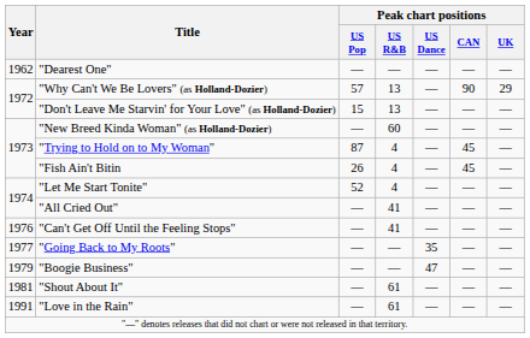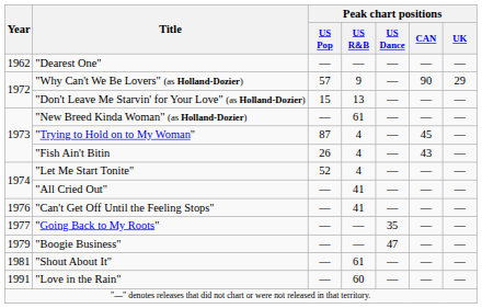 <table class="wikitable">
 <tr>
 <th scope="col" rowspan="2">Year</th>
 <th scope="col" rowspan="2">Title</th>
 <th scope="col" colspan="5">Peak chart positions</th>
 </tr>
 <tr>
 <th style="width:40px;"><small><a href='#'>US Pop</a></small><br></th>
 <th style="width:40px;"><small><a href='#'>US R&B</a></small><br></th>
 <th style="width:40px;"><small><a href='#'>US Dance</a></small><br></th>
 <th style="width:40px;"><small><a href='#'>CAN</a><br></small></th>
 <th style="width:40px;"><small><a href='#'>UK</a></small><br></th>
 </tr>
 <tr>
 <td rowspan="1">1962</td>
 <td>"Dearest One"</td>
 <td align=center>―</td>
 <td align=center>―</td>
 <td align=center>―</td>
 <td align=center>―</td>
 <td align=center>―</td>
 </tr>
 <tr>
 <td rowspan="2">1972</td>
 <td>"Why Can't We Be Lovers" <small>(as <strong>Holland-Dozier</strong>)</small></td>
 <td align=center>57</td>
-<td align=center>13</td>
+<td align=center>9</td>
 <td align=center>―</td>
 <td align=center>90</td>
 <td align=center>29</td>
 </tr>
 <tr>
 <td>"Don't Leave Me Starvin' for Your Love" <small>(as <strong>Holland-Dozier</strong>)</small></td>
 <td align=center>15</td>
 <td align=center>13</td>
 <td align=center>―</td>
 <td align=center>―</td>
 <td align=center>―</td>
 </tr>
 <tr>
 <td rowspan="3">1973</td>
 <td>"New Breed Kinda Woman" <small>(as <strong>Holland-Dozier</strong>)</small></td>
 <td align=center>―</td>
-<td align=center>60</td>
+<td align=center>61</td>
 <td align=center>―</td>
 <td align=center>―</td>
 <td align=center>―</td>
 </tr>
 <tr>
 <td>"<a href='#'>Trying to Hold on to My Woman</a>"</td>
 <td align=center>87</td>
 <td align=center>4</td>
 <td align=center>―</td>
 <td align=center>45</td>
 <td align=center>―</td>
 </tr>
 <tr>
 <td>"Fish Ain't Bitin</td>
 <td align=center>26</td>
 <td align=center>4</td>
 <td align=center>―</td>
-<td align=center>45</td>
+<td align=center>43</td>
 <td align=center>―</td>
 </tr>
 <tr>
 <td rowspan="2">1974</td>
 <td>"Let Me Start Tonite"</td>
 <td align=center>52</td>
 <td align=center>4</td>
 <td align=center>―</td>
 <td align=center>―</td>
 <td align=center>―</td>
 </tr>
 <tr>
 <td>"All Cried Out"</td>
 <td align=center>―</td>
 <td align=center>41</td>
 <td align=center>―</td>
 <td align=center>―</td>
 <td align=center>―</td>
 </tr>
 <tr>
 <td rowspan="1">1976</td>
 <td>"Can't Get Off Until the Feeling Stops"</td>
 <td align=center>―</td>
 <td align=center>41</td>
 <td align=center>―</td>
 <td align=center>―</td>
 <td align=center>―</td>
 </tr>
 <tr>
 <td rowspan="1">1977</td>
 <td>"<a href='#'>Going Back to My Roots</a>"</td>
 <td align=center>―</td>
 <td align=center>―</td>
 <td align=center>35</td>
 <td align=center>―</td>
 <td align=center>―</td>
 </tr>
 <tr>
 <td rowspan="1">1979</td>
 <td>"Boogie Business"</td>
 <td align=center>―</td>
 <td align=center>―</td>
 <td align=center>47</td>
 <td align=center>―</td>
 <td align=center>―</td>
 </tr>
 <tr>
 <td rowspan="1">1981</td>
 <td>"Shout About It"</td>
 <td align=center>―</td>
 <td align=center>61</td>
 <td align=center>―</td>
 <td align=center>―</td>
 <td align=center>―</td>
 </tr>
 <tr>
 <td rowspan="1">1991</td>
 <td>"Love in the Rain"</td>
 <td align=center>―</td>
-<td align=center>61</td>
+<td align=center>60</td>
 <td align=center>―</td>
 <td align=center>―</td>
 <td align=center>―</td>
 </tr>
 <tr>
 <td colspan="7" style="text-align:center; font-size:9pt;">"—" denotes releases that did not chart or were not released in that territory.</td>
 </tr>
 </table>
